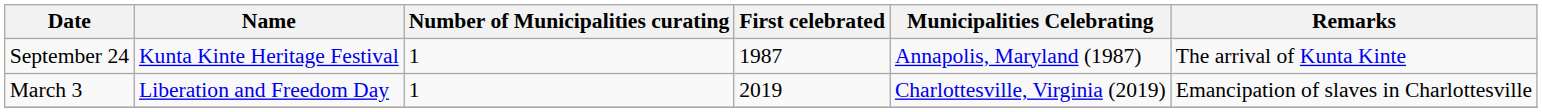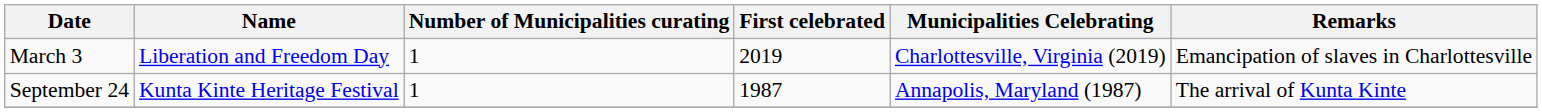 <table class="wikitable">
 <tr>
 <th colspan=1>Date</th>
 <th>Name</th>
 <th>Number of Municipalities curating</th>
 <th>First celebrated</th>
 <th>Municipalities Celebrating</th>
 <th>Remarks</th>
 </tr>
 <tr>
+<td>March 3</td>
+<td><a href='#'>Liberation and Freedom Day</a></td>
+<td>1</td>
+<td>2019</td>
+<td><a href='#'>Charlottesville, Virginia</a> (2019)</td>
+<td>Emancipation of slaves in Charlottesville</td>
+</tr>
+<tr>
 <td>September 24</td>
 <td><a href='#'>Kunta Kinte Heritage Festival</a></td>
 <td>1</td>
 <td>1987</td>
 <td><a href='#'>Annapolis, Maryland</a> (1987)</td>
 <td>The arrival of <a href='#'>Kunta Kinte</a></td>
 </tr>
 <tr>
-<td>March 3</td>
-<td><a href='#'>Liberation and Freedom Day</a></td>
-<td>1</td>
-<td>2019</td>
-<td><a href='#'>Charlottesville, Virginia</a> (2019)</td>
-<td>Emancipation of slaves in Charlottesville</td>
-</tr>
-<tr>
 </tr>
 </table>
